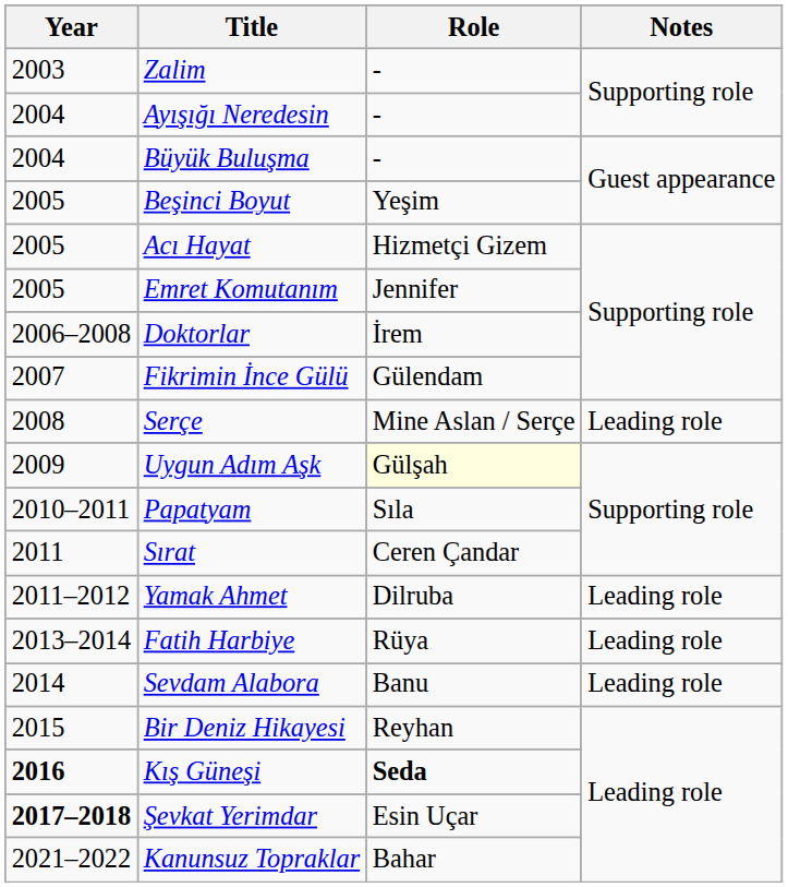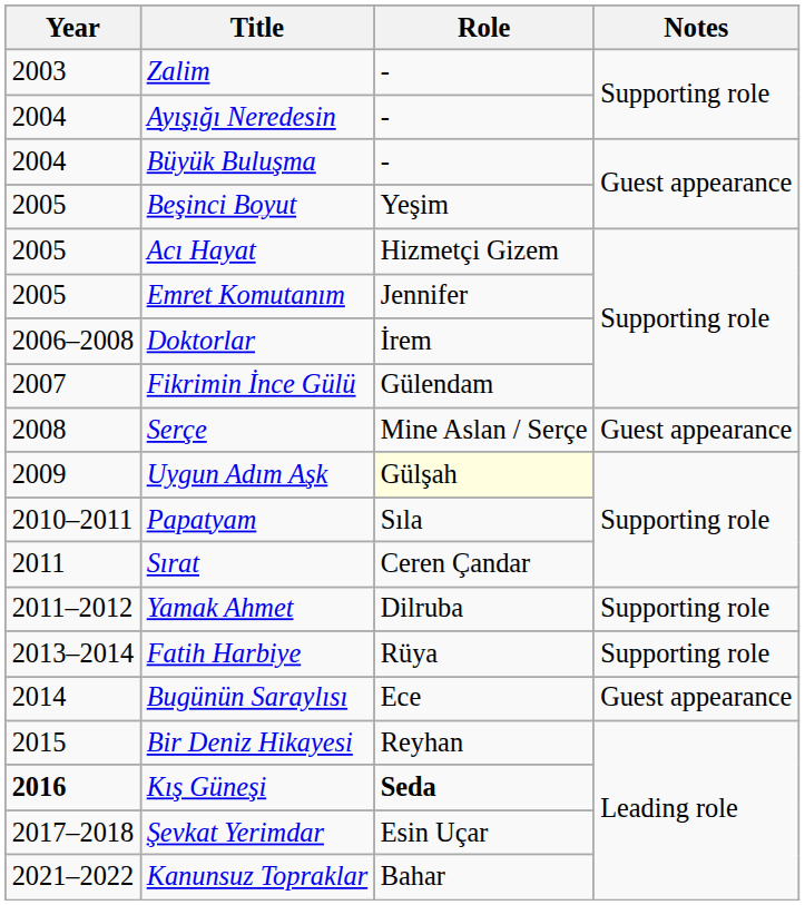 <table class="wikitable" style="font-size: 85%;">
 <tr>
 <th>Year</th>
 <th>Title</th>
 <th>Role</th>
 <th>Notes</th>
 </tr>
 <tr>
 <td>2003</td>
 <td><em><a href='#'>Zalim</a></em></td>
 <td>-</td>
 <td rowspan="2">Supporting role</td>
 </tr>
 <tr>
 <td>2004</td>
 <td><em><a href='#'>Ayışığı Neredesin</a></em></td>
 <td>-</td>
 </tr>
 <tr>
 <td>2004</td>
 <td><em><a href='#'>Büyük Buluşma</a></em></td>
 <td>-</td>
 <td rowspan="2">Guest appearance</td>
 </tr>
 <tr>
 <td>2005</td>
 <td><em><a href='#'>Beşinci Boyut</a></em></td>
 <td>Yeşim</td>
 </tr>
 <tr>
 <td>2005</td>
 <td><em><a href='#'>Acı Hayat</a></em></td>
 <td>Hizmetçi Gizem</td>
 <td rowspan="4">Supporting role</td>
 </tr>
 <tr>
 <td>2005</td>
 <td><em><a href='#'>Emret Komutanım</a></em></td>
 <td>Jennifer</td>
 </tr>
 <tr>
 <td>2006–2008</td>
 <td><em><a href='#'>Doktorlar</a></em></td>
 <td>İrem</td>
 </tr>
 <tr>
 <td>2007</td>
 <td><em><a href='#'>Fikrimin İnce Gülü</a></em></td>
 <td>Gülendam</td>
 </tr>
 <tr>
 <td>2008</td>
 <td><em><a href='#'>Serçe</a></em></td>
 <td>Mine Aslan / Serçe</td>
-<td>Leading role</td>
+<td>Guest appearance</td>
 </tr>
 <tr>
 <td>2009</td>
 <td><em><a href='#'>Uygun Adım Aşk</a></em></td>
 <td style="background: lightyellow;">Gülşah</td>
 <td rowspan="3">Supporting role</td>
 </tr>
 <tr>
 <td>2010–2011</td>
 <td><em><a href='#'>Papatyam</a></em></td>
 <td>Sıla</td>
 </tr>
 <tr>
 <td>2011</td>
 <td><em><a href='#'>Sırat</a></em></td>
 <td>Ceren Çandar</td>
 </tr>
 <tr>
 <td>2011–2012</td>
 <td><em><a href='#'>Yamak Ahmet</a></em></td>
 <td>Dilruba</td>
-<td>Leading role</td>
+<td>Supporting role</td>
 </tr>
 <tr>
 <td>2013–2014</td>
 <td><em><a href='#'>Fatih Harbiye</a></em></td>
 <td>Rüya</td>
-<td>Leading role</td>
+<td>Supporting role</td>
 </tr>
 <tr>
 <td>2014</td>
-<td><em><a href='#'>Sevdam Alabora</a></em></td>
-<td>Banu</td>
-<td>Leading role</td>
+<td><em><a href='#'>Bugünün Saraylısı</a></em></td>
+<td>Ece</td>
+<td>Guest appearance</td>
 </tr>
 <tr>
 <td>2015</td>
 <td><em><a href='#'>Bir Deniz Hikayesi</a></em></td>
 <td>Reyhan</td>
 <td rowspan="4">Leading role</td>
 </tr>
 <tr>
 <td><strong>2016</strong></td>
 <td><em><a href='#'>Kış Güneşi</a></em></td>
 <td><strong>Seda</strong></td>
 </tr>
 <tr>
-<td><strong>2017–2018</strong></td>
+<td>2017–2018</td>
 <td><em><a href='#'>Şevkat Yerimdar</a></em></td>
 <td>Esin Uçar</td>
 </tr>
 <tr>
 <td>2021–2022</td>
 <td><em><a href='#'>Kanunsuz Topraklar</a></em></td>
 <td>Bahar</td>
 </tr>
 </table>
